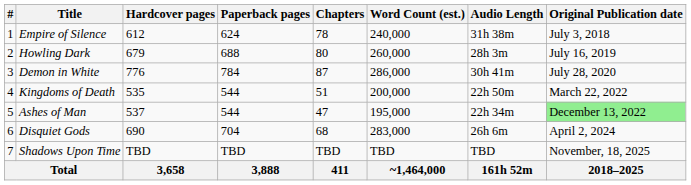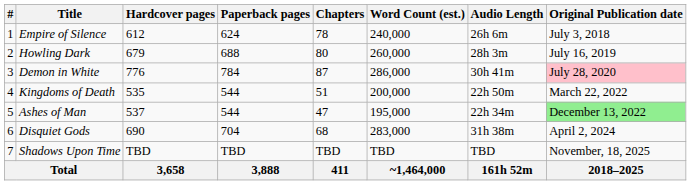 <table class="wikitable">
 <tr>
 <th>#</th>
 <th>Title</th>
 <th>Hardcover pages</th>
 <th>Paperback pages</th>
 <th>Chapters</th>
 <th>Word Count (est.)</th>
 <th>Audio Length</th>
 <th>Original Publication date</th>
 </tr>
 <tr>
 <td>1</td>
 <td><em>Empire of Silence</em></td>
 <td>612</td>
 <td>624</td>
 <td>78</td>
 <td>240,000</td>
-<td>31h 38m</td>
+<td>26h 6m</td>
 <td>July 3, 2018</td>
 </tr>
 <tr>
 <td>2</td>
 <td><em>Howling Dark</em></td>
 <td>679</td>
 <td>688</td>
 <td>80</td>
 <td>260,000</td>
 <td>28h 3m</td>
 <td>July 16, 2019</td>
 </tr>
 <tr>
 <td>3</td>
 <td><em>Demon in White</em></td>
 <td>776</td>
 <td>784</td>
 <td>87</td>
 <td>286,000</td>
 <td>30h 41m</td>
-<td>July 28, 2020</td>
+<td style="background: pink;">July 28, 2020</td>
 </tr>
 <tr>
 <td>4</td>
 <td><em>Kingdoms of Death</em></td>
 <td>535</td>
 <td>544</td>
 <td>51</td>
 <td>200,000</td>
 <td>22h 50m</td>
 <td>March 22, 2022</td>
 </tr>
 <tr>
 <td>5</td>
 <td><em>Ashes of Man</em></td>
 <td>537</td>
 <td>544</td>
 <td>47</td>
 <td>195,000</td>
 <td>22h 34m</td>
 <td style="background: lightgreen;">December 13, 2022</td>
 </tr>
 <tr>
 <td>6</td>
 <td><em>Disquiet Gods</em></td>
 <td>690</td>
 <td>704</td>
 <td>68</td>
 <td>283,000</td>
-<td>26h 6m</td>
+<td>31h 38m</td>
 <td>April 2, 2024</td>
 </tr>
 <tr>
 <td>7</td>
 <td><em>Shadows Upon Time</em></td>
 <td>TBD</td>
 <td>TBD</td>
 <td>TBD</td>
 <td>TBD</td>
 <td>TBD</td>
 <td>November, 18, 2025</td>
 </tr>
 <tr>
 <th colspan="2">Total</th>
 <th>3,658</th>
 <th>3,888</th>
 <th>411</th>
 <th>~1,464,000</th>
 <th>161h 52m</th>
 <th>2018–2025</th>
 </tr>
 </table>
